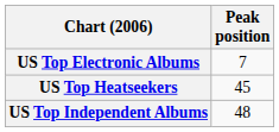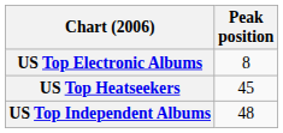 <table class="wikitable sortable plainrowheaders">
 <tr>
 <th scope="col">Chart (2006)</th>
 <th scope="col">Peak<br>position</th>
 </tr>
 <tr>
 <th scope="row">US <a href='#'>Top Electronic Albums</a></th>
-<td style="text-align:center;">7</td>
+<td style="text-align:center;">8</td>
 </tr>
 <tr>
 <th scope="row">US <a href='#'>Top Heatseekers</a></th>
 <td style="text-align:center;">45</td>
 </tr>
 <tr>
 <th scope="row">US <a href='#'>Top Independent Albums</a></th>
 <td style="text-align:center;">48</td>
 </tr>
 </table>
